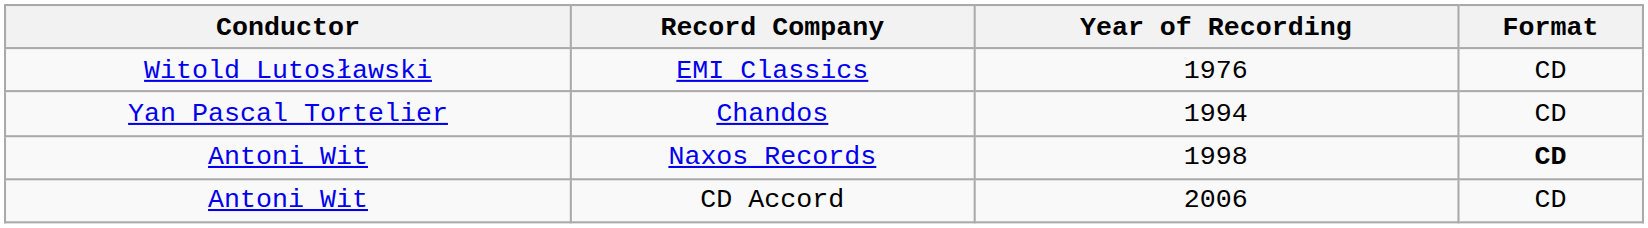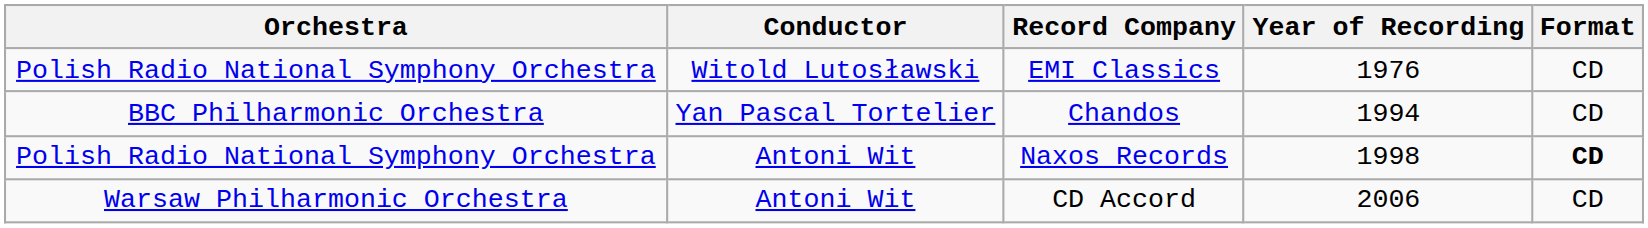 <table class="wikitable" style="width:800px;">
 <tr>
+<th style="text-align:center;">Orchestra</th>
 <th style="text-align:center;">Conductor</th>
 <th style="text-align:center;">Record Company</th>
 <th style="text-align:center;">Year of Recording</th>
 <th style="text-align:center;">Format</th>
 </tr>
 <tr>
+<td style="text-align:center;"><a href='#'>Polish Radio National Symphony Orchestra</a></td>
 <td style="text-align:center;"><a href='#'>Witold Lutosławski</a></td>
 <td style="text-align:center;"><a href='#'>EMI Classics</a></td>
 <td style="text-align:center;">1976</td>
 <td style="text-align:center;">CD</td>
 </tr>
 <tr>
+<td style="text-align:center;"><a href='#'>BBC Philharmonic Orchestra</a></td>
 <td style="text-align:center;"><a href='#'>Yan Pascal Tortelier</a></td>
 <td style="text-align:center;"><a href='#'>Chandos</a></td>
 <td style="text-align:center;">1994</td>
 <td style="text-align:center;">CD</td>
 </tr>
 <tr style="text-align:center;">
+<td><a href='#'>Polish Radio National Symphony Orchestra</a></td>
 <td><a href='#'>Antoni Wit</a></td>
 <td><a href='#'>Naxos Records</a></td>
 <td style="text-align:center;">1998</td>
 <td><strong>CD</strong></td>
 </tr>
 <tr style="text-align:center;">
+<td><a href='#'>Warsaw Philharmonic Orchestra</a></td>
 <td><a href='#'>Antoni Wit</a></td>
 <td>CD Accord</td>
 <td style="text-align:center;">2006</td>
 <td>CD</td>
 </tr>
 </table>
